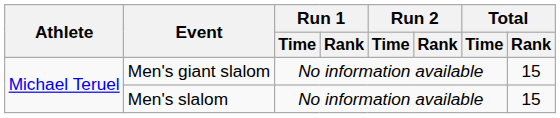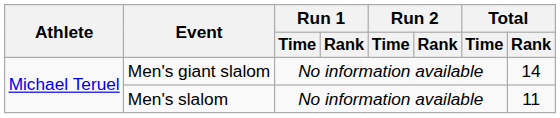 <table class="wikitable" style="font-size:90%">
 <tr>
 <th rowspan=2>Athlete</th>
 <th rowspan=2>Event</th>
 <th colspan=2>Run 1</th>
 <th colspan=2>Run 2</th>
 <th colspan=2>Total</th>
 </tr>
 <tr style="font-size:95%">
 <th>Time</th>
 <th>Rank</th>
 <th>Time</th>
 <th>Rank</th>
 <th>Time</th>
 <th>Rank</th>
 </tr>
 <tr align=center>
 <td align=left rowspan=2><a href='#'>Michael Teruel</a></td>
 <td align=left>Men's giant slalom</td>
 <td colspan=5><em>No information available</em></td>
-<td>15</td>
+<td>14</td>
 </tr>
 <tr align=center>
 <td align=left>Men's slalom</td>
 <td colspan=5><em>No information available</em></td>
-<td>15</td>
+<td>11</td>
 </tr>
 </table>
